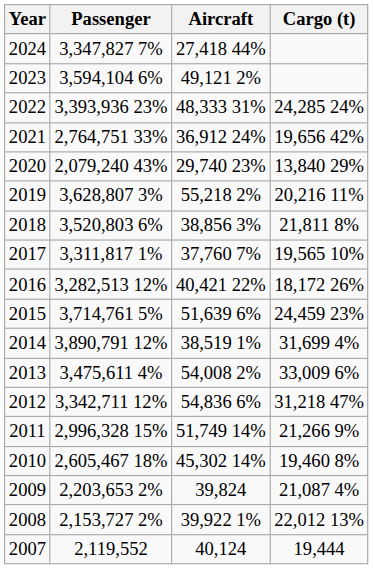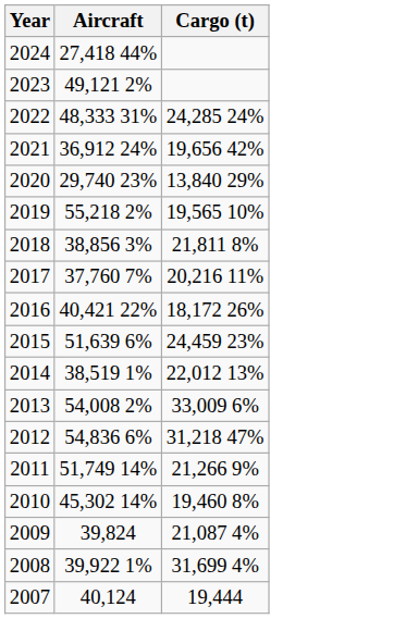 <table class="wikitable">
 <tr>
 <th>Year</th>
-<th style="text-align:center;">Passenger</th>
 <th>Aircraft</th>
 <th>Cargo (t)</th>
 </tr>
 <tr style="text-align:center;">
 <td>2024</td>
-<td style="text-align:center;">3,347,827  7%</td>
 <td>27,418  44%</td>
 <td></td>
 </tr>
 <tr style="text-align:center;">
 <td>2023</td>
-<td style="text-align:center;">3,594,104  6%</td>
 <td>49,121  2%</td>
 <td></td>
 </tr>
 <tr style="text-align:center;">
 <td>2022</td>
-<td style="text-align:center;">3,393,936  23%</td>
 <td>48,333  31%</td>
 <td>24,285  24%</td>
 </tr>
 <tr style="text-align:center;">
 <td>2021</td>
-<td style="text-align:center;">2,764,751  33%</td>
 <td>36,912  24%</td>
 <td>19,656  42%</td>
 </tr>
 <tr style="text-align:center;">
 <td>2020</td>
-<td style="text-align:center;">2,079,240  43%</td>
 <td>29,740  23%</td>
 <td>13,840  29%</td>
 </tr>
 <tr style="text-align:center;">
 <td>2019</td>
-<td style="text-align:center;">3,628,807  3%</td>
 <td>55,218  2%</td>
-<td>20,216  11%</td>
+<td>19,565  10%</td>
 </tr>
 <tr style="text-align:center;">
 <td>2018</td>
-<td style="text-align:center;">3,520,803  6%</td>
 <td>38,856  3%</td>
 <td>21,811  8%</td>
 </tr>
 <tr style="text-align:center;">
 <td>2017</td>
-<td style="text-align:center;">3,311,817  1%</td>
 <td>37,760  7%</td>
-<td>19,565  10%</td>
+<td>20,216  11%</td>
 </tr>
 <tr style="text-align:center;">
 <td>2016</td>
-<td style="text-align:center;">3,282,513  12%</td>
 <td>40,421  22%</td>
 <td>18,172  26%</td>
 </tr>
 <tr style="text-align:center;">
 <td>2015</td>
-<td style="text-align:center;">3,714,761  5%</td>
 <td>51,639  6%</td>
 <td>24,459  23%</td>
 </tr>
 <tr style="text-align:center;">
 <td>2014</td>
-<td style="text-align:center;">3,890,791  12%</td>
 <td>38,519  1%</td>
-<td>31,699  4%</td>
+<td>22,012  13%</td>
 </tr>
 <tr style="text-align:center;">
 <td>2013</td>
-<td style="text-align:center;">3,475,611  4%</td>
 <td>54,008  2%</td>
 <td>33,009  6%</td>
 </tr>
 <tr style="text-align:center;">
 <td>2012</td>
-<td style="text-align:center;">3,342,711  12%</td>
 <td>54,836  6%</td>
 <td>31,218  47%</td>
 </tr>
 <tr style="text-align:center;">
 <td>2011</td>
-<td style="text-align:center;">2,996,328  15%</td>
 <td>51,749  14%</td>
 <td>21,266  9%</td>
 </tr>
 <tr style="text-align:center;">
 <td>2010</td>
-<td style="text-align:center;">2,605,467  18%</td>
 <td>45,302  14%</td>
 <td>19,460  8%</td>
 </tr>
 <tr style="text-align:center;">
 <td>2009</td>
-<td style="text-align:center;">2,203,653  2%</td>
 <td>39,824 </td>
 <td>21,087  4%</td>
 </tr>
 <tr style="text-align:center;">
 <td>2008</td>
-<td style="text-align:center;">2,153,727  2%</td>
 <td>39,922  1%</td>
-<td>22,012  13%</td>
+<td>31,699  4%</td>
 </tr>
 <tr style="text-align:center;">
 <td>2007</td>
-<td style="text-align:center;">2,119,552</td>
 <td>40,124</td>
 <td>19,444</td>
 </tr>
 </table>
